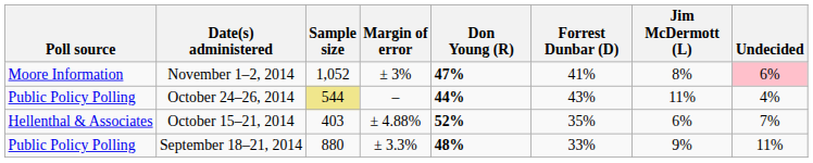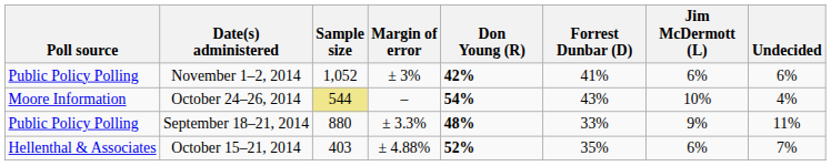 <table class="wikitable">
 <tr valign= bottom>
 <th>Poll source</th>
 <th>Date(s)<br>administered</th>
 <th>Sample<br>size</th>
 <th>Margin of<br>error</th>
 <th style="width:100px;">Don<br>Young (R)</th>
 <th style="width:100px;">Forrest<br>Dunbar (D)</th>
 <th style="width:100px;">Jim<br>McDermott (L)</th>
 <th>Undecided</th>
 </tr>
 <tr>
-<td><a href='#'>Moore Information</a></td>
+<td><a href='#'>Public Policy Polling</a></td>
 <td align=center>November 1–2, 2014</td>
 <td align=center>1,052</td>
 <td align=center>± 3%</td>
-<td><strong>47%</strong></td>
+<td><strong>42%</strong></td>
 <td align=center>41%</td>
-<td align=center>8%</td>
-<td align=center style="background: pink;">6%</td>
+<td align=center>6%</td>
+<td align=center>6%</td>
+</tr>
+<tr>
+<td><a href='#'>Moore Information</a></td>
+<td align=center>October 24–26, 2014</td>
+<td align=center style="background: khaki;">544</td>
+<td align=center>–</td>
+<td><strong>54%</strong></td>
+<td align=center>43%</td>
+<td align=center>10%</td>
+<td align=center>4%</td>
 </tr>
 <tr>
 <td><a href='#'>Public Policy Polling</a></td>
-<td align=center>October 24–26, 2014</td>
-<td align=center style="background: khaki;">544</td>
-<td align=center>–</td>
-<td><strong>44%</strong></td>
-<td align=center>43%</td>
+<td align=center>September 18–21, 2014</td>
+<td align=center>880</td>
+<td align=center>± 3.3%</td>
+<td><strong>48%</strong></td>
+<td align=center>33%</td>
+<td align=center>9%</td>
 <td align=center>11%</td>
-<td align=center>4%</td>
 </tr>
 <tr>
 <td><a href='#'>Hellenthal & Associates</a></td>
 <td align=center>October 15–21, 2014</td>
 <td align=center>403</td>
 <td align=center>± 4.88%</td>
 <td><strong>52%</strong></td>
 <td align=center>35%</td>
 <td align=center>6%</td>
 <td align=center>7%</td>
 </tr>
-<tr>
-<td><a href='#'>Public Policy Polling</a></td>
-<td align=center>September 18–21, 2014</td>
-<td align=center>880</td>
-<td align=center>± 3.3%</td>
-<td><strong>48%</strong></td>
-<td align=center>33%</td>
-<td align=center>9%</td>
-<td align=center>11%</td>
-</tr>
 </table>
